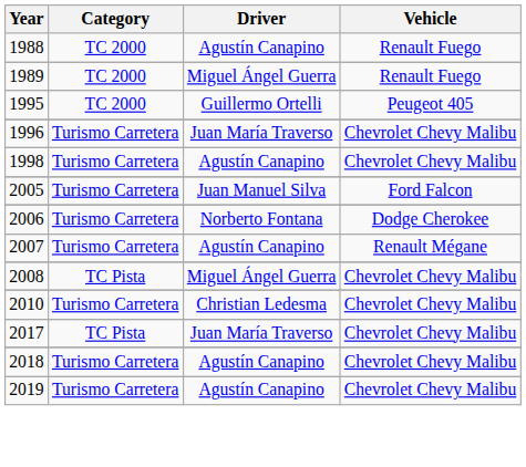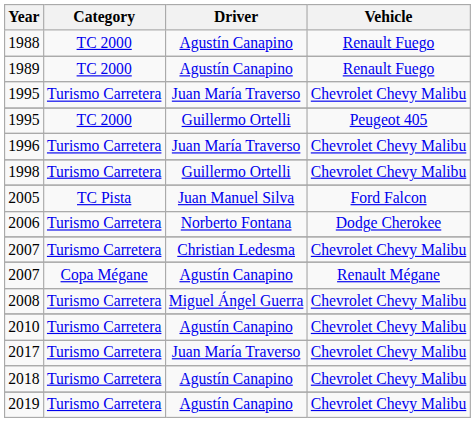 <table class="wikitable" style="text-align:center; font-size:85%">
 <tr>
 <th>Year</th>
 <th>Category</th>
 <th>Driver</th>
 <th>Vehicle</th>
 </tr>
 <tr align=center>
 <td>1988</td>
 <td><a href='#'>TC 2000</a></td>
 <td><a href='#'>Agustín Canapino</a></td>
 <td><a href='#'>Renault Fuego</a></td>
 </tr>
 <tr>
 </tr>
 <tr align=center>
 <td>1989</td>
 <td><a href='#'>TC 2000</a></td>
-<td><a href='#'>Miguel Ángel Guerra</a></td>
+<td><a href='#'>Agustín Canapino</a></td>
 <td><a href='#'>Renault Fuego</a></td>
 </tr>
 <tr>
+</tr>
+<tr align=center>
+<td>1995</td>
+<td><a href='#'>Turismo Carretera</a></td>
+<td><a href='#'>Juan María Traverso</a></td>
+<td><a href='#'>Chevrolet Chevy Malibu</a></td>
 </tr>
 <tr>
 </tr>
 <tr align=center>
 <td>1995</td>
 <td><a href='#'>TC 2000</a></td>
 <td><a href='#'>Guillermo Ortelli</a></td>
 <td><a href='#'>Peugeot 405</a></td>
 </tr>
 <tr>
 </tr>
 <tr align=center>
 <td>1996</td>
 <td><a href='#'>Turismo Carretera</a></td>
 <td><a href='#'>Juan María Traverso</a></td>
 <td><a href='#'>Chevrolet Chevy Malibu</a></td>
 </tr>
 <tr>
 </tr>
 <tr align=center>
 <td>1998</td>
 <td><a href='#'>Turismo Carretera</a></td>
-<td><a href='#'>Agustín Canapino</a></td>
+<td><a href='#'>Guillermo Ortelli</a></td>
 <td><a href='#'>Chevrolet Chevy Malibu</a></td>
 </tr>
 <tr>
 </tr>
 <tr align=center>
 <td>2005</td>
-<td><a href='#'>Turismo Carretera</a></td>
+<td><a href='#'>TC Pista</a></td>
 <td><a href='#'>Juan Manuel Silva</a></td>
 <td><a href='#'>Ford Falcon</a></td>
 </tr>
 <tr>
 </tr>
 <tr align=center>
 <td>2006</td>
 <td><a href='#'>Turismo Carretera</a></td>
 <td><a href='#'>Norberto Fontana</a></td>
 <td><a href='#'>Dodge Cherokee</a></td>
 </tr>
 <tr>
 </tr>
+<tr align=center>
+<td>2007</td>
+<td><a href='#'>Turismo Carretera</a></td>
+<td><a href='#'>Christian Ledesma</a></td>
+<td><a href='#'>Chevrolet Chevy Malibu</a></td>
+</tr>
 <tr>
 </tr>
 <tr align=center>
 <td>2007</td>
-<td><a href='#'>Turismo Carretera</a></td>
+<td><a href='#'>Copa Mégane</a></td>
 <td><a href='#'>Agustín Canapino</a></td>
 <td><a href='#'>Renault Mégane</a></td>
 </tr>
 <tr>
 </tr>
 <tr align=center>
 <td>2008</td>
-<td><a href='#'>TC Pista</a></td>
+<td><a href='#'>Turismo Carretera</a></td>
 <td><a href='#'>Miguel Ángel Guerra</a></td>
 <td><a href='#'>Chevrolet Chevy Malibu</a></td>
 </tr>
 <tr>
 </tr>
 <tr align=center>
 <td>2010</td>
 <td><a href='#'>Turismo Carretera</a></td>
-<td><a href='#'>Christian Ledesma</a></td>
+<td><a href='#'>Agustín Canapino</a></td>
 <td><a href='#'>Chevrolet Chevy Malibu</a></td>
 </tr>
 <tr>
 </tr>
 <tr align=center>
 <td>2017</td>
-<td><a href='#'>TC Pista</a></td>
+<td><a href='#'>Turismo Carretera</a></td>
 <td><a href='#'>Juan María Traverso</a></td>
 <td><a href='#'>Chevrolet Chevy Malibu</a></td>
 </tr>
 <tr>
 </tr>
 <tr align=center>
 <td>2018</td>
 <td><a href='#'>Turismo Carretera</a></td>
 <td><a href='#'>Agustín Canapino</a></td>
 <td><a href='#'>Chevrolet Chevy Malibu</a></td>
 </tr>
 <tr>
 </tr>
 <tr align=center>
 <td>2019</td>
 <td><a href='#'>Turismo Carretera</a></td>
 <td><a href='#'>Agustín Canapino</a></td>
 <td><a href='#'>Chevrolet Chevy Malibu</a></td>
 </tr>
 </table>
